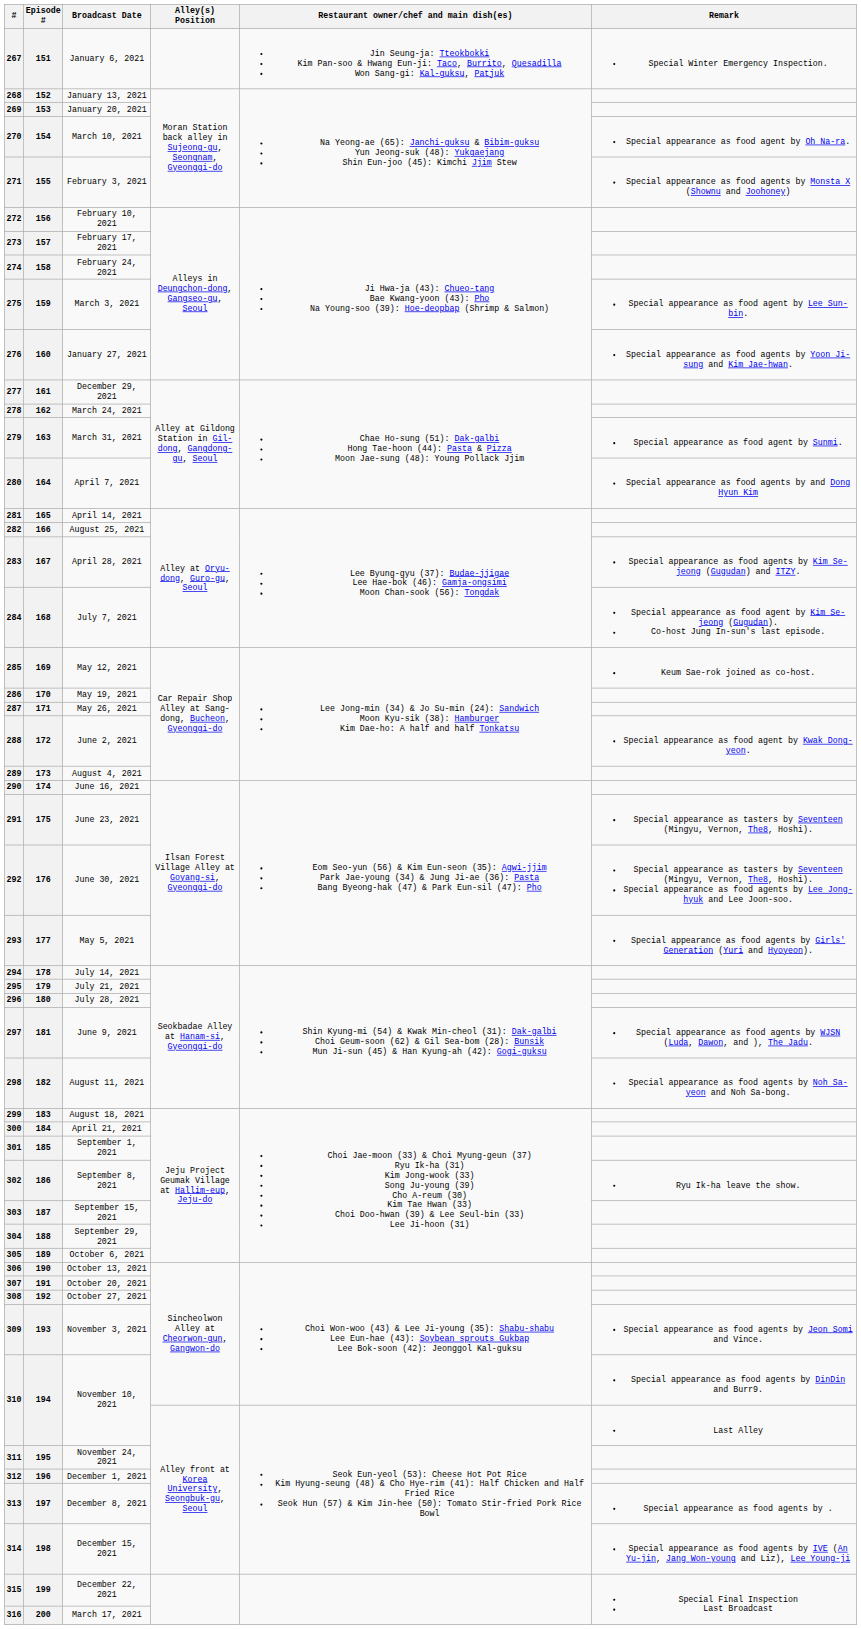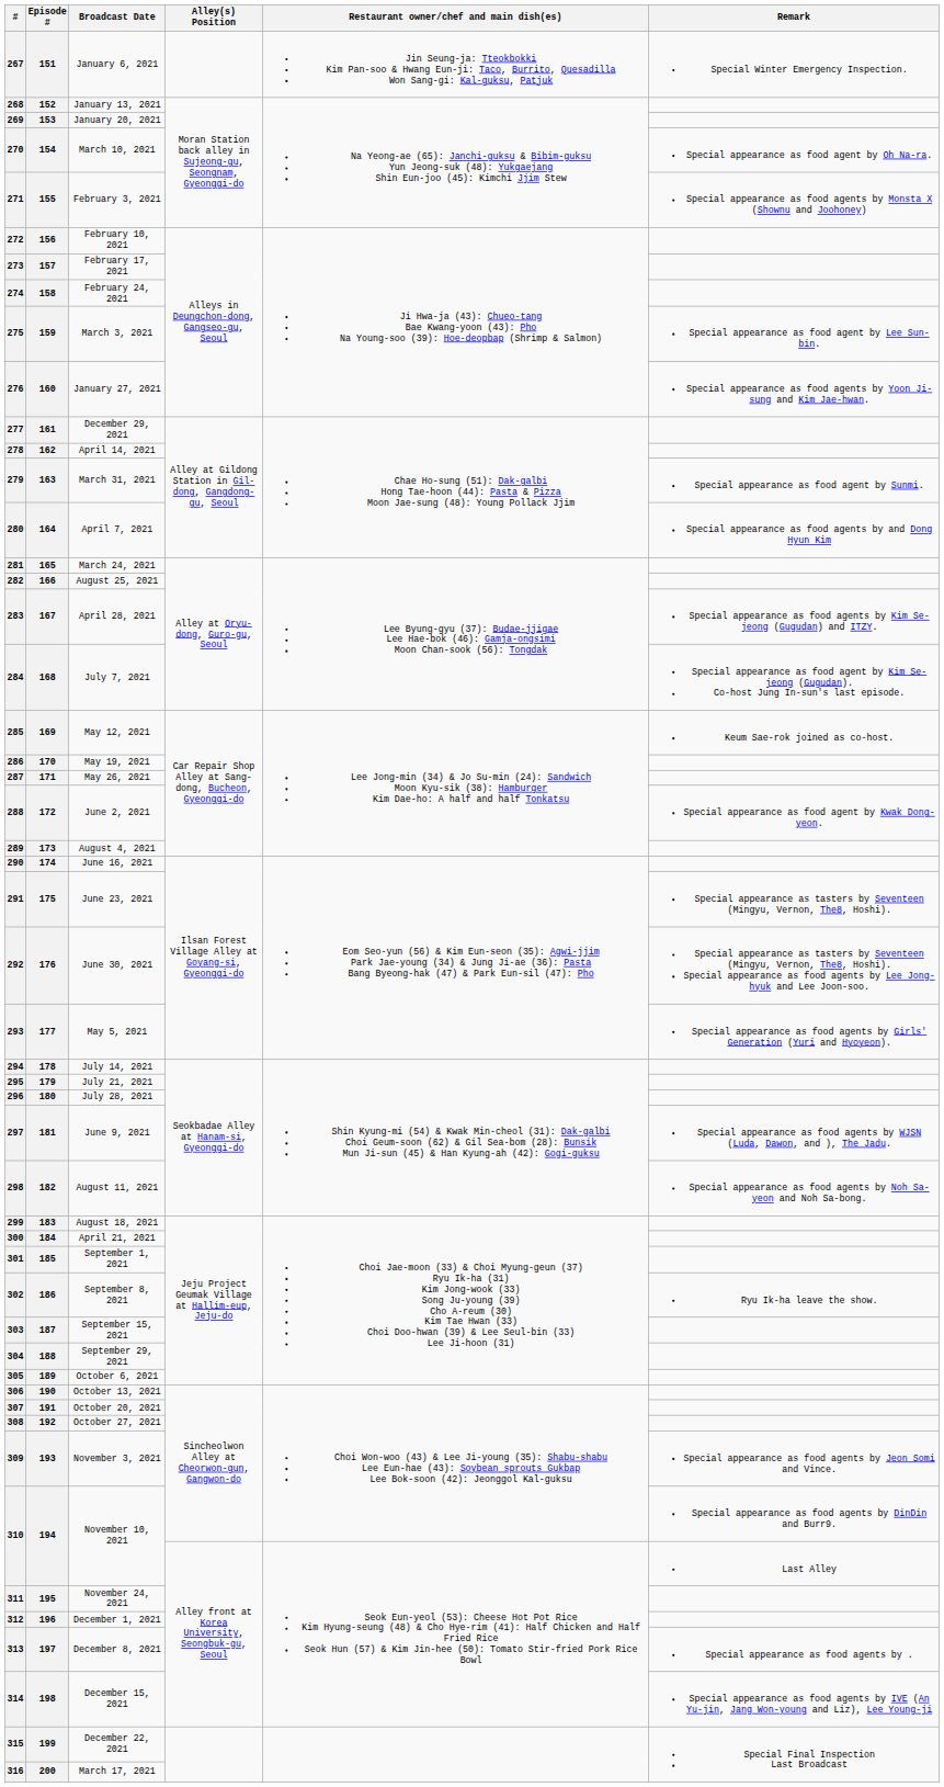 <table class="wikitable" style="text-align:center; font-size:90%; width:95%;">
 <tr>
 <th width="1%">#</th>
 <th width="1%">Episode #</th>
 <th width="10%">Broadcast Date</th>
 <th width="10%">Alley(s) Position</th>
 <th width="40%">Restaurant owner/chef and main dish(es)</th>
 <th width="30%">Remark</th>
 </tr>
 <tr>
 <th>267</th>
 <th>151</th>
 <td>January 6, 2021</td>
 <td></td>
 <td><br><ul><li>Jin Seung-ja: <a href='#'>Tteokbokki</a></li><li>Kim Pan-soo & Hwang Eun-ji: <a href='#'>Taco</a>, <a href='#'>Burrito</a>, <a href='#'>Quesadilla</a></li><li>Won Sang-gi: <a href='#'>Kal-guksu</a>, <a href='#'>Patjuk</a></li></ul></td>
 <td><br><ul><li>Special Winter Emergency Inspection.</li></ul></td>
 </tr>
 <tr>
 <th>268</th>
 <th>152</th>
 <td>January 13, 2021</td>
 <td rowspan=4>Moran Station back alley in <a href='#'>Sujeong-gu</a>, <a href='#'>Seongnam</a>, <a href='#'>Gyeonggi-do</a></td>
 <td rowspan="4"><br><ul><li>Na Yeong-ae (65): <a href='#'>Janchi-guksu</a> & <a href='#'>Bibim-guksu</a></li><li>Yun Jeong-suk (48): <a href='#'>Yukgaejang</a></li><li>Shin Eun-joo (45): Kimchi <a href='#'>Jjim</a> Stew</li></ul></td>
 <td></td>
 </tr>
 <tr>
 <th>269</th>
 <th>153</th>
 <td>January 20, 2021</td>
 <td></td>
 </tr>
 <tr>
 <th>270</th>
 <th>154</th>
 <td>March 10, 2021</td>
 <td><br><ul><li>Special appearance as food agent by <a href='#'>Oh Na-ra</a>.</li></ul></td>
 </tr>
 <tr>
 <th>271</th>
 <th>155</th>
 <td>February 3, 2021</td>
 <td><br><ul><li>Special appearance as food agents by <a href='#'>Monsta X</a> (<a href='#'>Shownu</a> and <a href='#'>Joohoney</a>)</li></ul></td>
 </tr>
 <tr>
 <th>272</th>
 <th>156</th>
 <td>February 10, 2021</td>
 <td rowspan=5>Alleys in <a href='#'>Deungchon-dong</a>, <a href='#'>Gangseo-gu</a>, <a href='#'>Seoul</a></td>
 <td rowspan="5"><br><ul><li>Ji Hwa-ja (43): <a href='#'>Chueo-tang</a></li><li>Bae Kwang-yoon (43): <a href='#'>Pho</a></li><li>Na Young-soo (39): <a href='#'>Hoe-deopbap</a> (Shrimp & Salmon)</li></ul></td>
 <td></td>
 </tr>
 <tr>
 <th>273</th>
 <th>157</th>
 <td>February 17, 2021</td>
 <td></td>
 </tr>
 <tr>
 <th>274</th>
 <th>158</th>
 <td>February 24, 2021</td>
 <td></td>
 </tr>
 <tr>
 <th>275</th>
 <th>159</th>
 <td>March 3, 2021</td>
 <td><br><ul><li>Special appearance as food agent by <a href='#'>Lee Sun-bin</a>.</li></ul></td>
 </tr>
 <tr>
 <th>276</th>
 <th>160</th>
 <td>January 27, 2021</td>
 <td><br><ul><li>Special appearance as food agents by <a href='#'>Yoon Ji-sung</a> and <a href='#'>Kim Jae-hwan</a>.</li></ul></td>
 </tr>
 <tr>
 <th>277</th>
 <th>161</th>
 <td>December 29, 2021</td>
 <td rowspan=4>Alley at Gildong Station in <a href='#'>Gil-dong</a>, <a href='#'>Gangdong-gu</a>, <a href='#'>Seoul</a></td>
 <td rowspan="4"><br><ul><li>Chae Ho-sung (51): <a href='#'>Dak-galbi</a></li><li>Hong Tae-hoon (44): <a href='#'>Pasta</a> & <a href='#'>Pizza</a></li><li>Moon Jae-sung (48): Young Pollack Jjim</li></ul></td>
 <td></td>
 </tr>
 <tr>
 <th>278</th>
 <th>162</th>
-<td>March 24, 2021</td>
+<td>April 14, 2021</td>
 <td></td>
 </tr>
 <tr>
 <th>279</th>
 <th>163</th>
 <td>March 31, 2021</td>
 <td><br><ul><li>Special appearance as food agent by <a href='#'>Sunmi</a>.</li></ul></td>
 </tr>
 <tr>
 <th>280</th>
 <th>164</th>
 <td>April 7, 2021</td>
 <td><br><ul><li>Special appearance as food agents by  and <a href='#'>Dong Hyun Kim</a></li></ul></td>
 </tr>
 <tr>
 <th>281</th>
 <th>165</th>
-<td>April 14, 2021</td>
+<td>March 24, 2021</td>
 <td rowspan=4>Alley at <a href='#'>Oryu-dong</a>, <a href='#'>Guro-gu</a>, <a href='#'>Seoul</a></td>
 <td rowspan="4"><br><ul><li>Lee Byung-gyu (37): <a href='#'>Budae-jjigae</a></li><li>Lee Hae-bok (46): <a href='#'>Gamja-ongsimi</a></li><li>Moon Chan-sook (56): <a href='#'>Tongdak</a></li></ul></td>
 <td></td>
 </tr>
 <tr>
 <th>282</th>
 <th>166</th>
 <td>August 25, 2021</td>
 <td></td>
 </tr>
 <tr>
 <th>283</th>
 <th>167</th>
 <td>April 28, 2021</td>
 <td><br><ul><li>Special appearance as food agents by <a href='#'>Kim Se-jeong</a> (<a href='#'>Gugudan</a>) and <a href='#'>ITZY</a>.</li></ul></td>
 </tr>
 <tr>
 <th>284</th>
 <th>168</th>
 <td>July 7, 2021</td>
 <td><br><ul><li>Special appearance as food agent by <a href='#'>Kim Se-jeong</a> (<a href='#'>Gugudan</a>).</li><li>Co-host Jung In-sun's last episode.</li></ul></td>
 </tr>
 <tr>
 <th>285</th>
 <th>169</th>
 <td>May 12, 2021</td>
 <td rowspan=5>Car Repair Shop Alley at Sang-dong, <a href='#'>Bucheon</a>, <a href='#'>Gyeonggi-do</a></td>
 <td rowspan="5"><br><ul><li>Lee Jong-min (34) & Jo Su-min (24): <a href='#'>Sandwich</a></li><li>Moon Kyu-sik (38): <a href='#'>Hamburger</a></li><li>Kim Dae-ho: A half and half <a href='#'>Tonkatsu</a></li></ul></td>
 <td><br><ul><li>Keum Sae-rok joined as co-host.</li></ul></td>
 </tr>
 <tr>
 <th>286</th>
 <th>170</th>
 <td>May 19, 2021</td>
 <td></td>
 </tr>
 <tr>
 <th>287</th>
 <th>171</th>
 <td>May 26, 2021</td>
 <td></td>
 </tr>
 <tr>
 <th>288</th>
 <th>172</th>
 <td>June 2, 2021</td>
 <td><br><ul><li>Special appearance as food agent by <a href='#'>Kwak Dong-yeon</a>.</li></ul></td>
 </tr>
 <tr>
 <th>289</th>
 <th>173</th>
 <td>August 4, 2021</td>
 <td></td>
 </tr>
 <tr>
 <th>290</th>
 <th>174</th>
 <td>June 16, 2021</td>
 <td rowspan=4>Ilsan Forest Village Alley at <a href='#'>Goyang-si</a>, <a href='#'>Gyeonggi-do</a></td>
 <td rowspan="4"><br><ul><li>Eom Seo-yun (56) & Kim Eun-seon (35): <a href='#'>Agwi-jjim</a></li><li>Park Jae-young (34) & Jung Ji-ae (36): <a href='#'>Pasta</a></li><li>Bang Byeong-hak (47) & Park Eun-sil (47): <a href='#'>Pho</a></li></ul></td>
 <td></td>
 </tr>
 <tr>
 <th>291</th>
 <th>175</th>
 <td>June 23, 2021</td>
 <td><br><ul><li>Special appearance as tasters by <a href='#'>Seventeen</a> (Mingyu, Vernon, <a href='#'>The8</a>, Hoshi).</li></ul></td>
 </tr>
 <tr>
 <th>292</th>
 <th>176</th>
 <td>June 30, 2021</td>
 <td><br><ul><li>Special appearance as tasters by <a href='#'>Seventeen</a> (Mingyu, Vernon, <a href='#'>The8</a>, Hoshi).</li><li>Special appearance as food agents by <a href='#'>Lee Jong-hyuk</a> and Lee Joon-soo.</li></ul></td>
 </tr>
 <tr>
 <th>293</th>
 <th>177</th>
 <td>May 5, 2021</td>
 <td><br><ul><li>Special appearance as food agents by <a href='#'>Girls' Generation</a> (<a href='#'>Yuri</a> and <a href='#'>Hyoyeon</a>).</li></ul></td>
 </tr>
 <tr>
 <th>294</th>
 <th>178</th>
 <td>July 14, 2021</td>
 <td rowspan=5>Seokbadae Alley at <a href='#'>Hanam-si</a>, <a href='#'>Gyeonggi-do</a></td>
 <td rowspan="5"><br><ul><li>Shin Kyung-mi (54) & Kwak Min-cheol (31): <a href='#'>Dak-galbi</a></li><li>Choi Geum-soon (62) & Gil Sea-bom (28): <a href='#'>Bunsik</a></li><li>Mun Ji-sun (45) & Han Kyung-ah (42): <a href='#'>Gogi-guksu</a></li></ul></td>
 <td></td>
 </tr>
 <tr>
 <th>295</th>
 <th>179</th>
 <td>July 21, 2021</td>
 <td></td>
 </tr>
 <tr>
 <th>296</th>
 <th>180</th>
 <td>July 28, 2021</td>
 <td></td>
 </tr>
 <tr>
 <th>297</th>
 <th>181</th>
 <td>June 9, 2021</td>
 <td><br><ul><li>Special appearance as food agents by <a href='#'>WJSN</a> (<a href='#'>Luda</a>, <a href='#'>Dawon</a>,  and ), <a href='#'>The Jadu</a>.</li></ul></td>
 </tr>
 <tr>
 <th>298</th>
 <th>182</th>
 <td>August 11, 2021</td>
 <td><br><ul><li>Special appearance as food agents by <a href='#'>Noh Sa-yeon</a> and Noh Sa-bong.</li></ul></td>
 </tr>
 <tr>
 <th>299</th>
 <th>183</th>
 <td>August 18, 2021</td>
 <td rowspan=7>Jeju Project Geumak Village at <a href='#'>Hallim-eup</a>, <a href='#'>Jeju-do</a></td>
 <td rowspan="7"><br><ul><li>Choi Jae-moon (33) & Choi Myung-geun (37)</li><li>Ryu Ik-ha (31)</li><li>Kim Jong-wook (33)</li><li>Song Ju-young (39)</li><li>Cho A-reum (30)</li><li>Kim Tae Hwan (33)</li><li>Choi Doo-hwan (39) & Lee Seul-bin (33)</li><li>Lee Ji-hoon (31)</li></ul></td>
 <td></td>
 </tr>
 <tr>
 <th>300</th>
 <th>184</th>
 <td>April 21, 2021</td>
 <td></td>
 </tr>
 <tr>
 <th>301</th>
 <th>185</th>
 <td>September 1, 2021</td>
 <td></td>
 </tr>
 <tr>
 <th>302</th>
 <th>186</th>
 <td>September 8, 2021</td>
 <td><br><ul><li>Ryu Ik-ha leave the show.</li></ul></td>
 </tr>
 <tr>
 <th>303</th>
 <th>187</th>
 <td>September 15, 2021</td>
 <td></td>
 </tr>
 <tr>
 <th>304</th>
 <th>188</th>
 <td>September 29, 2021</td>
 <td></td>
 </tr>
 <tr>
 <th>305</th>
 <th>189</th>
 <td>October 6, 2021</td>
 <td></td>
 </tr>
 <tr>
 <th>306</th>
 <th>190</th>
 <td>October 13, 2021</td>
 <td rowspan=5>Sincheolwon Alley at <a href='#'>Cheorwon-gun</a>, <a href='#'>Gangwon-do</a></td>
 <td rowspan="5"><br><ul><li>Choi Won-woo (43) & Lee Ji-young (35): <a href='#'>Shabu-shabu</a></li><li>Lee Eun-hae (43): <a href='#'>Soybean sprouts Gukbap</a></li><li>Lee Bok-soon (42): Jeonggol Kal-guksu</li></ul></td>
 <td></td>
 </tr>
 <tr>
 <th>307</th>
 <th>191</th>
 <td>October 20, 2021</td>
 <td></td>
 </tr>
 <tr>
 <th>308</th>
 <th>192</th>
 <td>October 27, 2021</td>
 <td></td>
 </tr>
 <tr>
 <th>309</th>
 <th>193</th>
 <td>November 3, 2021</td>
 <td><br><ul><li>Special appearance as food agents by <a href='#'>Jeon Somi</a> and Vince.</li></ul></td>
 </tr>
 <tr>
 <th rowspan="2">310</th>
 <th rowspan="2">194</th>
 <td rowspan="2">November 10, 2021</td>
 <td><br><ul><li>Special appearance as food agents by <a href='#'>DinDin</a> and Burr9.</li></ul></td>
 </tr>
 <tr>
 <td rowspan=5>Alley front at <a href='#'>Korea University</a>, <a href='#'>Seongbuk-gu</a>, <a href='#'>Seoul</a></td>
 <td rowspan="5"><br><ul><li>Seok Eun-yeol (53): Cheese Hot Pot Rice</li><li>Kim Hyung-seung (48) & Cho Hye-rim (41): Half Chicken and Half Fried Rice</li><li>Seok Hun (57) & Kim Jin-hee (50): Tomato Stir-fried Pork Rice Bowl</li></ul></td>
 <td><br><ul><li>Last Alley</li></ul></td>
 </tr>
 <tr>
 <th>311</th>
 <th>195</th>
 <td>November 24, 2021</td>
 <td></td>
 </tr>
 <tr>
 <th>312</th>
 <th>196</th>
 <td>December 1, 2021</td>
 <td></td>
 </tr>
 <tr>
 <th>313</th>
 <th>197</th>
 <td>December 8, 2021</td>
 <td><br><ul><li>Special appearance as food agents by .</li></ul></td>
 </tr>
 <tr>
 <th>314</th>
 <th>198</th>
 <td>December 15, 2021</td>
 <td><br><ul><li>Special appearance as food agents by <a href='#'>IVE</a> (<a href='#'>An Yu-jin</a>, <a href='#'>Jang Won-young</a> and Liz), <a href='#'>Lee Young-ji</a></li></ul></td>
 </tr>
 <tr>
 <th>315</th>
 <th>199</th>
 <td>December 22, 2021</td>
 <td rowspan=2></td>
 <td rowspan="2"></td>
 <td rowspan="2"><br><ul><li>Special Final Inspection</li><li>Last Broadcast</li></ul></td>
 </tr>
 <tr>
 <th>316</th>
 <th>200</th>
 <td>March 17, 2021</td>
 </tr>
 </table>
